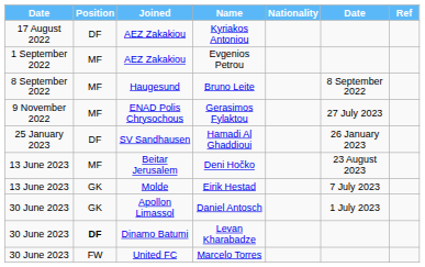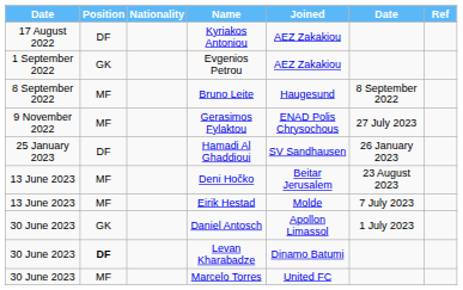 <table class="wikitable"  style="text-align:center; font-size:90%; ">
 <tr>
 <th style="background:#5BB8F8; color:white; width:200px;">Date</th>
 <th style="background:#5BB8F8; color:white; width:50px;">Position</th>
+<th style="background:#5BB8F8; color:white; width:50px;">Nationality</th>
+<th style="background:#5BB8F8; color:white; width:200px;">Name</th>
 <th style="background:#5BB8F8; color:white; width:200px;">Joined</th>
-<th style="background:#5BB8F8; color:white; width:200px;">Name</th>
-<th style="background:#5BB8F8; color:white; width:50px;">Nationality</th>
 <th style="background:#5BB8F8; color:white; width:200px;">Date</th>
 <th style="background:#5BB8F8; color:white; width:100px;">Ref</th>
 </tr>
 <tr>
 <td>17 August 2022</td>
 <td>DF</td>
+<td></td>
+<td><a href='#'>Kyriakos Antoniou</a></td>
 <td><a href='#'>AEZ Zakakiou</a></td>
-<td><a href='#'>Kyriakos Antoniou</a></td>
-<td></td>
 <td></td>
 <td></td>
 </tr>
 <tr>
 <td>1 September 2022</td>
-<td>MF</td>
+<td>GK</td>
+<td></td>
+<td>Evgenios Petrou</td>
 <td><a href='#'>AEZ Zakakiou</a></td>
-<td>Evgenios Petrou</td>
-<td></td>
 <td></td>
 <td></td>
 </tr>
 <tr>
 <td>8 September 2022</td>
 <td>MF</td>
+<td></td>
+<td><a href='#'>Bruno Leite</a></td>
 <td><a href='#'>Haugesund</a></td>
-<td><a href='#'>Bruno Leite</a></td>
-<td></td>
 <td>8 September 2022</td>
 <td></td>
 </tr>
 <tr>
 <td>9 November 2022</td>
 <td>MF</td>
+<td></td>
+<td><a href='#'>Gerasimos Fylaktou</a></td>
 <td><a href='#'>ENAD Polis Chrysochous</a></td>
-<td><a href='#'>Gerasimos Fylaktou</a></td>
-<td></td>
 <td>27 July 2023</td>
 <td></td>
 </tr>
 <tr>
 <td>25 January 2023</td>
 <td>DF</td>
+<td></td>
+<td><a href='#'>Hamadi Al Ghaddioui</a></td>
 <td><a href='#'>SV Sandhausen</a></td>
-<td><a href='#'>Hamadi Al Ghaddioui</a></td>
-<td></td>
 <td>26 January 2023</td>
 <td></td>
 </tr>
 <tr>
 <td>13 June 2023</td>
 <td>MF</td>
+<td></td>
+<td><a href='#'>Deni Hočko</a></td>
 <td><a href='#'>Beitar Jerusalem</a></td>
-<td><a href='#'>Deni Hočko</a></td>
-<td></td>
 <td>23 August 2023</td>
 <td></td>
 </tr>
 <tr>
 <td>13 June 2023</td>
-<td>GK</td>
+<td>MF</td>
+<td></td>
+<td><a href='#'>Eirik Hestad</a></td>
 <td><a href='#'>Molde</a></td>
-<td><a href='#'>Eirik Hestad</a></td>
-<td></td>
 <td>7 July 2023</td>
 <td></td>
 </tr>
 <tr>
 <td>30 June 2023</td>
 <td>GK</td>
+<td></td>
+<td><a href='#'>Daniel Antosch</a></td>
 <td><a href='#'>Apollon Limassol</a></td>
-<td><a href='#'>Daniel Antosch</a></td>
-<td></td>
 <td>1 July 2023</td>
 <td></td>
 </tr>
 <tr>
 <td>30 June 2023</td>
 <td><strong>DF</strong></td>
+<td></td>
+<td><a href='#'>Levan Kharabadze</a></td>
 <td><a href='#'>Dinamo Batumi</a></td>
-<td><a href='#'>Levan Kharabadze</a></td>
-<td></td>
 <td></td>
 <td></td>
 </tr>
 <tr>
 <td>30 June 2023</td>
-<td>FW</td>
+<td>MF</td>
+<td></td>
+<td><a href='#'>Marcelo Torres</a></td>
 <td><a href='#'>United FC</a></td>
-<td><a href='#'>Marcelo Torres</a></td>
-<td></td>
 <td></td>
 <td></td>
 </tr>
 </table>
